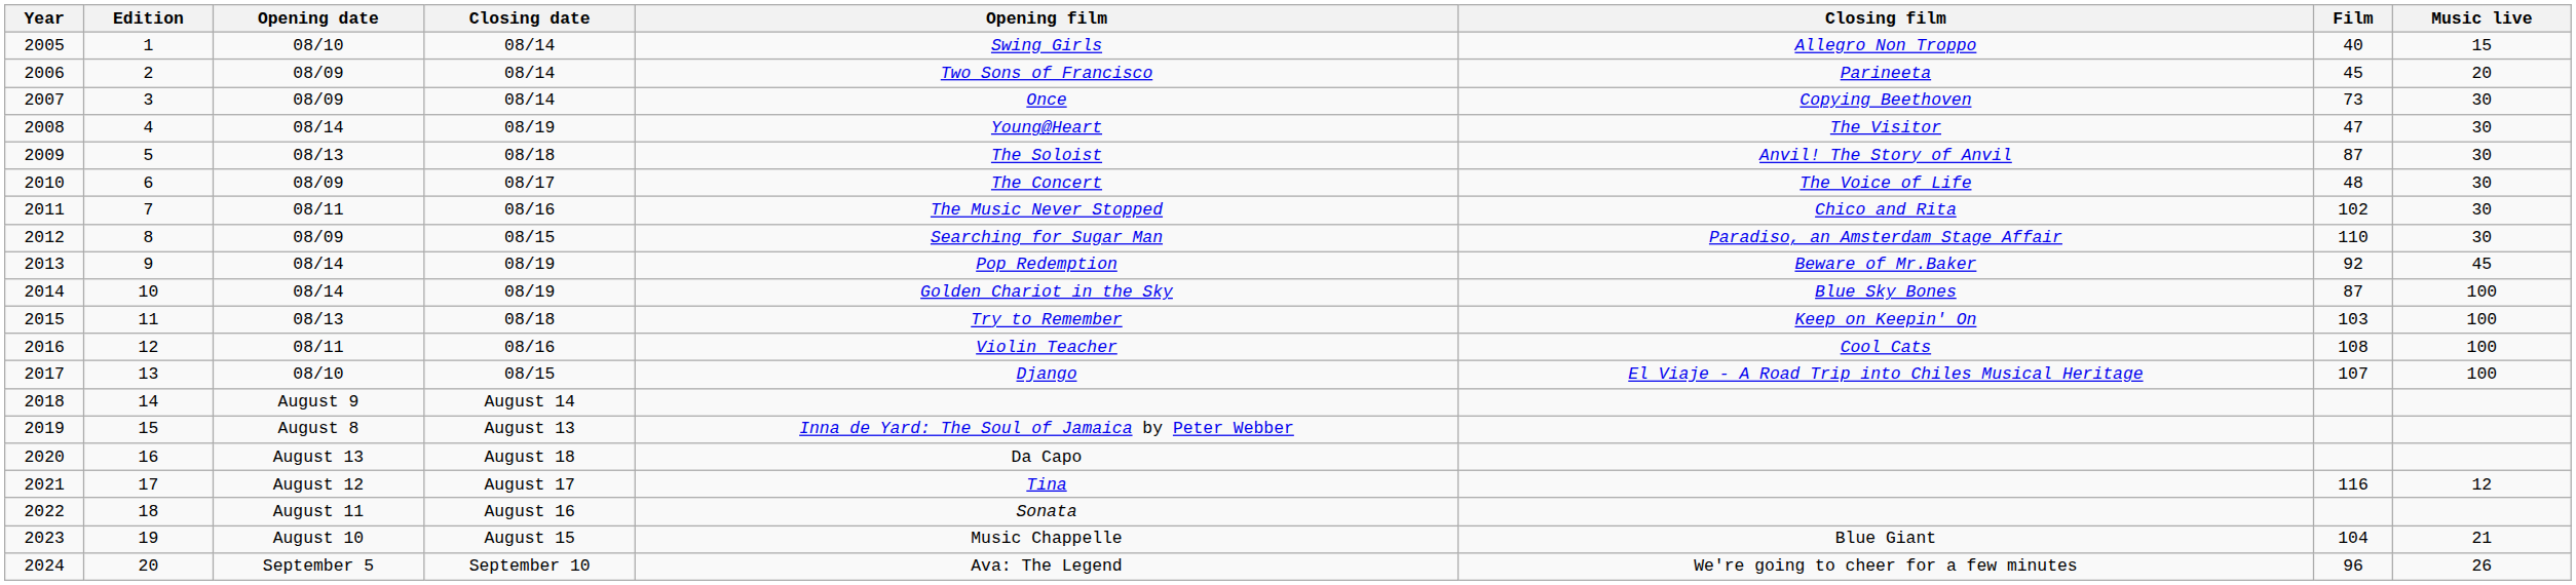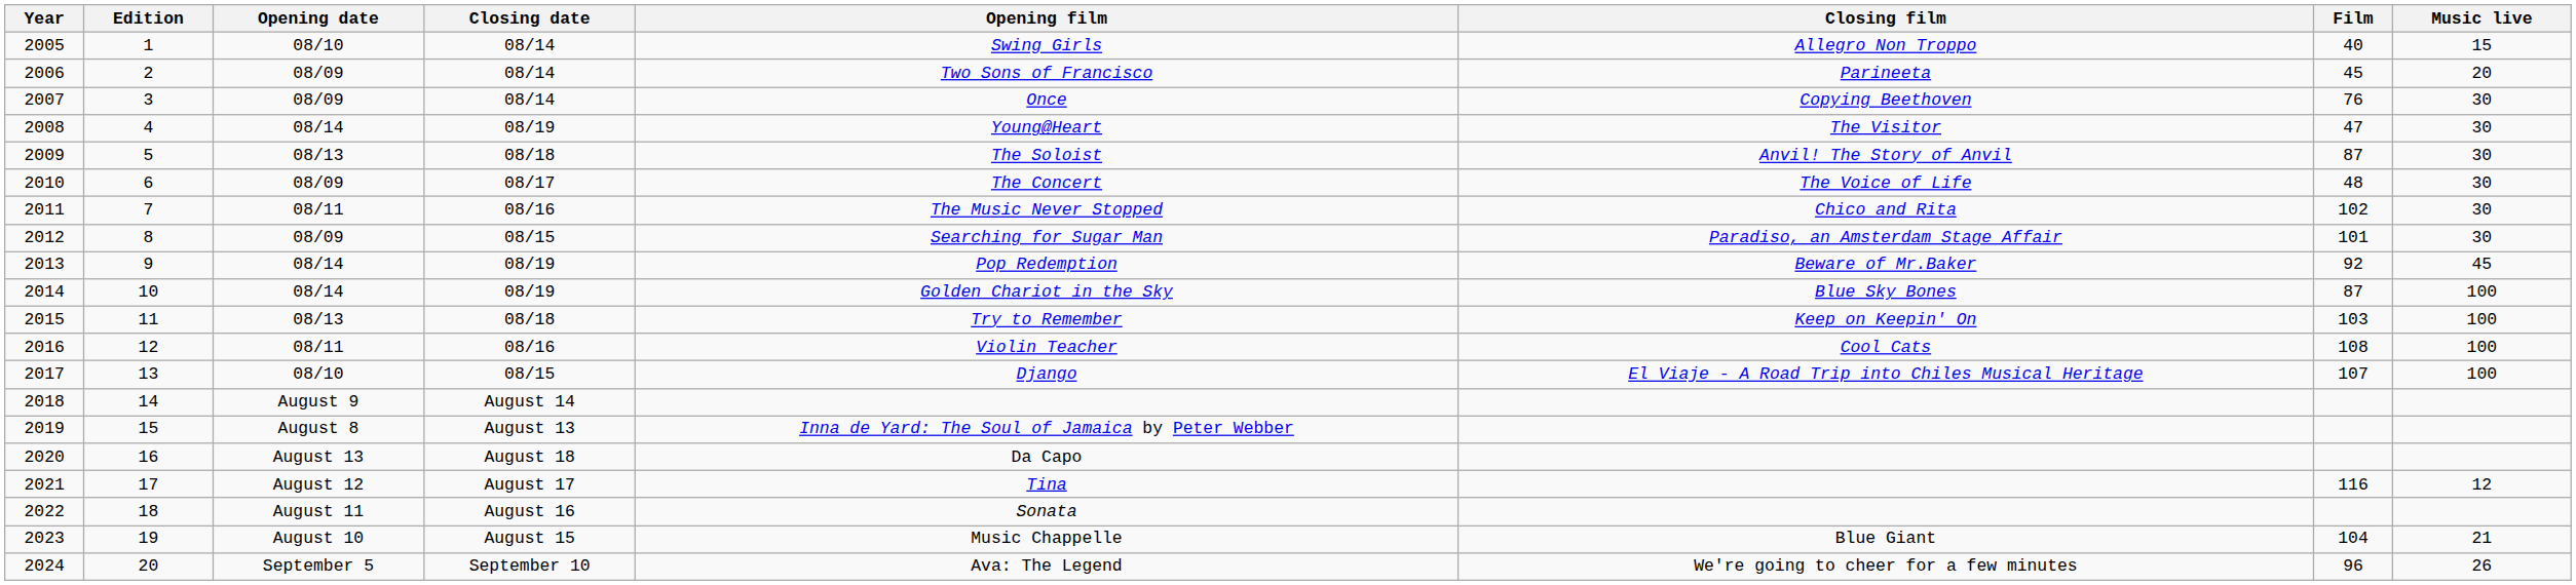 <table class="wikitable sortable" style="text-align:center" width=100%>
 <tr>
 <th>Year</th>
 <th>Edition</th>
 <th>Opening date</th>
 <th>Closing date</th>
 <th>Opening film</th>
 <th>Closing film</th>
 <th>Film</th>
 <th>Music live</th>
 </tr>
 <tr>
 <td>2005</td>
 <td>1</td>
 <td>08/10</td>
 <td>08/14</td>
 <td><em><a href='#'>Swing Girls</a></em></td>
 <td><em><a href='#'>Allegro Non Troppo</a></em></td>
 <td>40</td>
 <td>15</td>
 </tr>
 <tr>
 <td>2006</td>
 <td>2</td>
 <td>08/09</td>
 <td>08/14</td>
 <td><em><a href='#'>Two Sons of Francisco</a></em></td>
 <td><em><a href='#'>Parineeta</a></em></td>
 <td>45</td>
 <td>20</td>
 </tr>
 <tr>
 <td>2007</td>
 <td>3</td>
 <td>08/09</td>
 <td>08/14</td>
 <td><em><a href='#'>Once</a></em></td>
 <td><em><a href='#'>Copying Beethoven</a></em></td>
-<td>73</td>
+<td>76</td>
 <td>30</td>
 </tr>
 <tr>
 <td>2008</td>
 <td>4</td>
 <td>08/14</td>
 <td>08/19</td>
 <td><em><a href='#'>Young@Heart</a></em></td>
 <td><em><a href='#'>The Visitor</a></em></td>
 <td>47</td>
 <td>30</td>
 </tr>
 <tr>
 <td>2009</td>
 <td>5</td>
 <td>08/13</td>
 <td>08/18</td>
 <td><em><a href='#'>The Soloist</a></em></td>
 <td><em><a href='#'>Anvil! The Story of Anvil</a></em></td>
 <td>87</td>
 <td>30</td>
 </tr>
 <tr>
 <td>2010</td>
 <td>6</td>
 <td>08/09</td>
 <td>08/17</td>
 <td><em><a href='#'>The Concert</a></em></td>
 <td><em><a href='#'>The Voice of Life</a></em></td>
 <td>48</td>
 <td>30</td>
 </tr>
 <tr>
 <td>2011</td>
 <td>7</td>
 <td>08/11</td>
 <td>08/16</td>
 <td><em><a href='#'>The Music Never Stopped</a></em></td>
 <td><em><a href='#'>Chico and Rita</a></em></td>
 <td>102</td>
 <td>30</td>
 </tr>
 <tr>
 <td>2012</td>
 <td>8</td>
 <td>08/09</td>
 <td>08/15</td>
 <td><em><a href='#'>Searching for Sugar Man</a></em></td>
 <td><em><a href='#'>Paradiso, an Amsterdam Stage Affair</a></em></td>
-<td>110</td>
+<td>101</td>
 <td>30</td>
 </tr>
 <tr>
 <td>2013</td>
 <td>9</td>
 <td>08/14</td>
 <td>08/19</td>
 <td><em><a href='#'>Pop Redemption</a></em></td>
 <td><em><a href='#'>Beware of Mr.Baker</a></em></td>
 <td>92</td>
 <td>45</td>
 </tr>
 <tr>
 <td>2014</td>
 <td>10</td>
 <td>08/14</td>
 <td>08/19</td>
 <td><em><a href='#'>Golden Chariot in the Sky</a></em></td>
 <td><em><a href='#'>Blue Sky Bones</a></em></td>
 <td>87</td>
 <td>100</td>
 </tr>
 <tr>
 <td>2015</td>
 <td>11</td>
 <td>08/13</td>
 <td>08/18</td>
 <td><em><a href='#'>Try to Remember</a></em></td>
 <td><em><a href='#'>Keep on Keepin' On</a></em></td>
 <td>103</td>
 <td>100</td>
 </tr>
 <tr>
 <td>2016</td>
 <td>12</td>
 <td>08/11</td>
 <td>08/16</td>
 <td><em><a href='#'>Violin Teacher</a></em></td>
 <td><em><a href='#'>Cool Cats</a></em></td>
 <td>108</td>
 <td>100</td>
 </tr>
 <tr>
 <td>2017</td>
 <td>13</td>
 <td>08/10</td>
 <td>08/15</td>
 <td><em><a href='#'>Django</a></em></td>
 <td><em><a href='#'>El Viaje - A Road Trip into Chiles Musical Heritage</a></em></td>
 <td>107</td>
 <td>100</td>
 </tr>
 <tr>
 <td>2018</td>
 <td>14</td>
 <td>August 9</td>
 <td>August 14</td>
 <td></td>
 <td></td>
 <td></td>
 <td></td>
 </tr>
 <tr>
 <td>2019</td>
 <td>15</td>
 <td>August 8</td>
 <td>August 13</td>
 <td><em><a href='#'>Inna de Yard: The Soul of Jamaica</a></em> by <a href='#'>Peter Webber</a></td>
 <td></td>
 <td></td>
 <td></td>
 </tr>
 <tr>
 <td>2020</td>
 <td>16</td>
 <td>August 13</td>
 <td>August 18</td>
 <td>Da Capo </td>
 <td></td>
 <td></td>
 <td></td>
 </tr>
 <tr>
 <td>2021</td>
 <td>17</td>
 <td>August 12</td>
 <td>August 17</td>
 <td><em><a href='#'>Tina</a></em></td>
 <td></td>
 <td>116</td>
 <td>12</td>
 </tr>
 <tr>
 <td>2022</td>
 <td>18</td>
 <td>August 11</td>
 <td>August 16</td>
 <td><em>Sonata</em></td>
 <td></td>
 <td></td>
 <td></td>
 </tr>
 <tr>
 <td>2023</td>
 <td>19</td>
 <td>August 10</td>
 <td>August 15</td>
 <td>Music Chappelle</td>
 <td>Blue Giant</td>
 <td>104</td>
 <td>21</td>
 </tr>
 <tr>
 <td>2024</td>
 <td>20</td>
 <td>September 5</td>
 <td>September 10</td>
 <td>Ava: The Legend</td>
 <td>We're going to cheer for a few minutes</td>
 <td>96</td>
 <td>26</td>
 </tr>
 </table>
